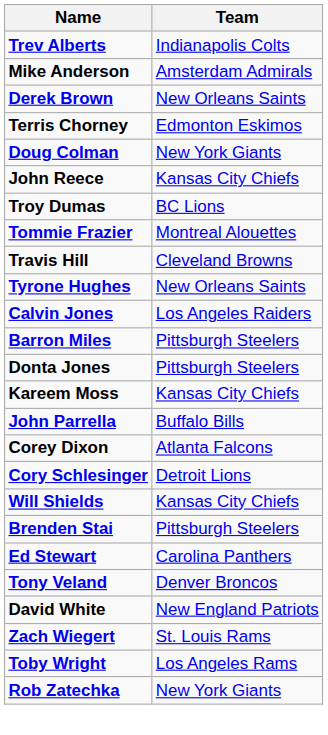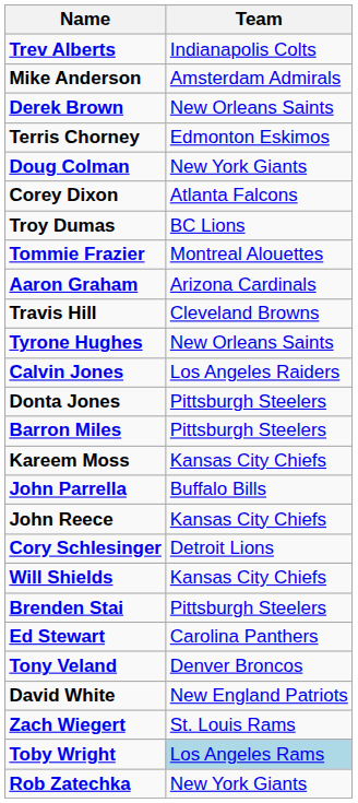 <table class="wikitable">
 <tr>
 <th>Name</th>
 <th>Team</th>
 </tr>
 <tr>
 <td><strong><a href='#'>Trev Alberts</a></strong></td>
 <td><a href='#'>Indianapolis Colts</a></td>
 </tr>
 <tr>
 <td><strong>Mike Anderson</strong></td>
 <td><a href='#'>Amsterdam Admirals</a></td>
 </tr>
 <tr>
 <td><strong><a href='#'>Derek Brown</a></strong></td>
 <td><a href='#'>New Orleans Saints</a></td>
 </tr>
 <tr>
 <td><strong>Terris Chorney</strong></td>
 <td><a href='#'>Edmonton Eskimos</a></td>
 </tr>
 <tr>
 <td><strong><a href='#'>Doug Colman</a></strong></td>
 <td><a href='#'>New York Giants</a></td>
 </tr>
 <tr>
-<td><strong>John Reece</strong></td>
-<td><a href='#'>Kansas City Chiefs</a></td>
+<td><strong>Corey Dixon</strong></td>
+<td><a href='#'>Atlanta Falcons</a></td>
 </tr>
 <tr>
 <td><strong>Troy Dumas</strong></td>
 <td><a href='#'>BC Lions</a></td>
 </tr>
 <tr>
 <td><strong><a href='#'>Tommie Frazier</a></strong></td>
 <td><a href='#'>Montreal Alouettes</a></td>
+</tr>
+<tr>
+<td><strong><a href='#'>Aaron Graham</a></strong></td>
+<td><a href='#'>Arizona Cardinals</a></td>
 </tr>
 <tr>
 <td><strong>Travis Hill</strong></td>
 <td><a href='#'>Cleveland Browns</a></td>
 </tr>
 <tr>
 <td><strong><a href='#'>Tyrone Hughes</a></strong></td>
 <td><a href='#'>New Orleans Saints</a></td>
 </tr>
 <tr>
 <td><strong><a href='#'>Calvin Jones</a></strong></td>
 <td><a href='#'>Los Angeles Raiders</a></td>
 </tr>
 <tr>
-<td><strong><a href='#'>Barron Miles</a></strong></td>
+<td><strong>Donta Jones</strong></td>
 <td><a href='#'>Pittsburgh Steelers</a></td>
 </tr>
 <tr>
-<td><strong>Donta Jones</strong></td>
+<td><strong><a href='#'>Barron Miles</a></strong></td>
 <td><a href='#'>Pittsburgh Steelers</a></td>
 </tr>
 <tr>
 <td><strong>Kareem Moss</strong></td>
 <td><a href='#'>Kansas City Chiefs</a></td>
 </tr>
 <tr>
 <td><strong><a href='#'>John Parrella</a></strong></td>
 <td><a href='#'>Buffalo Bills</a></td>
 </tr>
 <tr>
-<td><strong>Corey Dixon</strong></td>
-<td><a href='#'>Atlanta Falcons</a></td>
+<td><strong>John Reece</strong></td>
+<td><a href='#'>Kansas City Chiefs</a></td>
 </tr>
 <tr>
 <td><strong><a href='#'>Cory Schlesinger</a></strong></td>
 <td><a href='#'>Detroit Lions</a></td>
 </tr>
 <tr>
 <td><strong><a href='#'>Will Shields</a></strong></td>
 <td><a href='#'>Kansas City Chiefs</a></td>
 </tr>
 <tr>
 <td><strong><a href='#'>Brenden Stai</a></strong></td>
 <td><a href='#'>Pittsburgh Steelers</a></td>
 </tr>
 <tr>
 <td><strong><a href='#'>Ed Stewart</a></strong></td>
 <td><a href='#'>Carolina Panthers</a></td>
 </tr>
 <tr>
 <td><strong><a href='#'>Tony Veland</a></strong></td>
 <td><a href='#'>Denver Broncos</a></td>
 </tr>
 <tr>
 <td><strong>David White</strong></td>
 <td><a href='#'>New England Patriots</a></td>
 </tr>
 <tr>
 <td><strong><a href='#'>Zach Wiegert</a></strong></td>
 <td><a href='#'>St. Louis Rams</a></td>
 </tr>
 <tr>
 <td><strong><a href='#'>Toby Wright</a></strong></td>
-<td><a href='#'>Los Angeles Rams</a></td>
+<td style="background: lightblue;"><a href='#'>Los Angeles Rams</a></td>
 </tr>
 <tr>
 <td><strong><a href='#'>Rob Zatechka</a></strong></td>
 <td><a href='#'>New York Giants</a></td>
 </tr>
 </table>
